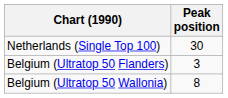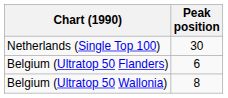 <table class="wikitable sortable">
 <tr>
 <th>Chart (1990)</th>
 <th>Peak<br>position</th>
 </tr>
 <tr>
 <td>Netherlands (<a href='#'>Single Top 100</a>)</td>
 <td align="center">30</td>
 </tr>
 <tr>
 <td>Belgium (<a href='#'>Ultratop 50</a> <a href='#'>Flanders</a>)</td>
-<td align="center">3</td>
+<td align="center">6</td>
 </tr>
 <tr>
 <td>Belgium (<a href='#'>Ultratop 50</a> <a href='#'>Wallonia</a>)</td>
 <td align="center">8</td>
 </tr>
 </table>
